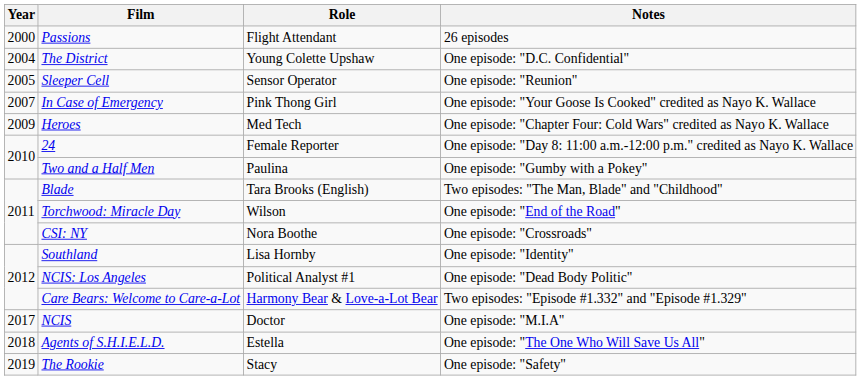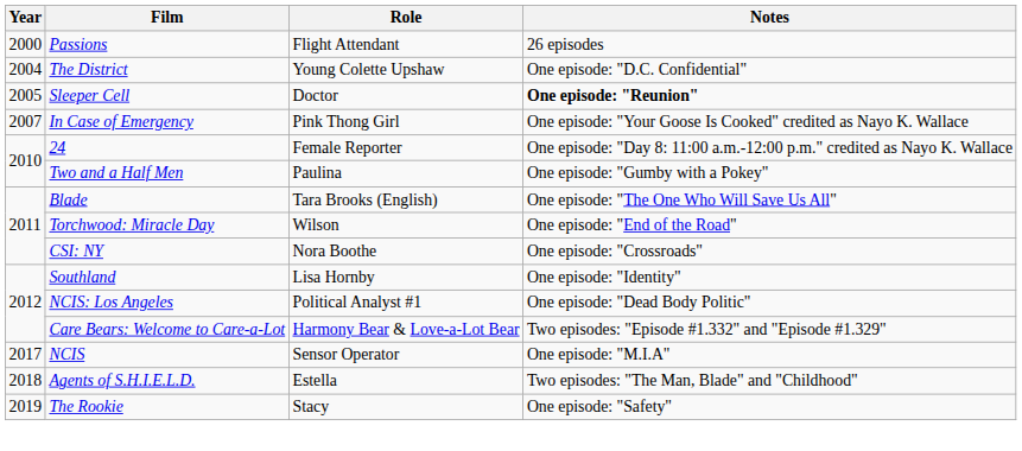 <table class="wikitable">
 <tr>
 <th>Year</th>
 <th>Film</th>
 <th>Role</th>
 <th>Notes</th>
 </tr>
 <tr>
 <td>2000</td>
 <td><em><a href='#'>Passions</a></em></td>
 <td>Flight Attendant</td>
 <td>26 episodes</td>
 </tr>
 <tr>
 <td>2004</td>
 <td><em><a href='#'>The District</a></em></td>
 <td>Young Colette Upshaw</td>
 <td>One episode: "D.C. Confidential"</td>
 </tr>
 <tr>
 <td>2005</td>
 <td><em><a href='#'>Sleeper Cell</a></em></td>
-<td>Sensor Operator</td>
-<td>One episode: "Reunion"</td>
+<td>Doctor</td>
+<td><strong>One episode: "Reunion"</strong></td>
 </tr>
 <tr>
 <td>2007</td>
 <td><em><a href='#'>In Case of Emergency</a></em></td>
 <td>Pink Thong Girl</td>
 <td>One episode: "Your Goose Is Cooked" credited as Nayo K. Wallace</td>
-</tr>
-<tr>
-<td>2009</td>
-<td><em><a href='#'>Heroes</a></em></td>
-<td>Med Tech</td>
-<td>One episode: "Chapter Four: Cold Wars" credited as Nayo K. Wallace</td>
 </tr>
 <tr>
 <td rowspan=2>2010</td>
 <td><em><a href='#'>24</a></em></td>
 <td>Female Reporter</td>
 <td>One episode: "Day 8: 11:00 a.m.-12:00 p.m." credited as Nayo K. Wallace</td>
 </tr>
 <tr>
 <td><em><a href='#'>Two and a Half Men</a></em></td>
 <td>Paulina</td>
 <td>One episode: "Gumby with a Pokey"</td>
 </tr>
 <tr>
 <td rowspan=3>2011</td>
 <td><em><a href='#'>Blade</a></em></td>
 <td>Tara Brooks (English)</td>
-<td>Two episodes: "The Man, Blade" and "Childhood"</td>
+<td>One episode: "<a href='#'>The One Who Will Save Us All</a>"</td>
 </tr>
 <tr>
 <td><em><a href='#'>Torchwood: Miracle Day</a></em></td>
 <td>Wilson</td>
 <td>One episode: "<a href='#'>End of the Road</a>"</td>
 </tr>
 <tr>
 <td><em><a href='#'>CSI: NY</a></em></td>
 <td>Nora Boothe</td>
 <td>One episode: "Crossroads"</td>
 </tr>
 <tr>
 <td rowspan=3>2012</td>
 <td><em><a href='#'>Southland</a></em></td>
 <td>Lisa Hornby</td>
 <td>One episode: "Identity"</td>
 </tr>
 <tr>
 <td><em><a href='#'>NCIS: Los Angeles</a></em></td>
 <td>Political Analyst #1</td>
 <td>One episode: "Dead Body Politic"</td>
 </tr>
 <tr>
 <td><em><a href='#'>Care Bears: Welcome to Care-a-Lot</a></em></td>
 <td><a href='#'>Harmony Bear</a> & <a href='#'>Love-a-Lot Bear</a></td>
 <td>Two episodes: "Episode #1.332" and "Episode #1.329"</td>
 </tr>
 <tr>
 <td>2017</td>
 <td><em><a href='#'>NCIS</a></em></td>
-<td>Doctor</td>
+<td>Sensor Operator</td>
 <td>One episode: "M.I.A"</td>
 </tr>
 <tr>
 <td>2018</td>
 <td><em><a href='#'>Agents of S.H.I.E.L.D.</a></em></td>
 <td>Estella</td>
-<td>One episode: "<a href='#'>The One Who Will Save Us All</a>"</td>
+<td>Two episodes: "The Man, Blade" and "Childhood"</td>
 </tr>
 <tr>
 <td>2019</td>
 <td><em><a href='#'>The Rookie</a></em></td>
 <td>Stacy</td>
 <td>One episode: "Safety"</td>
 </tr>
 </table>
